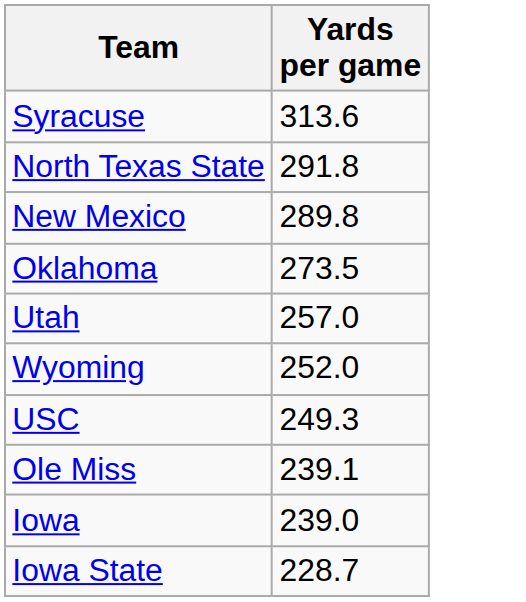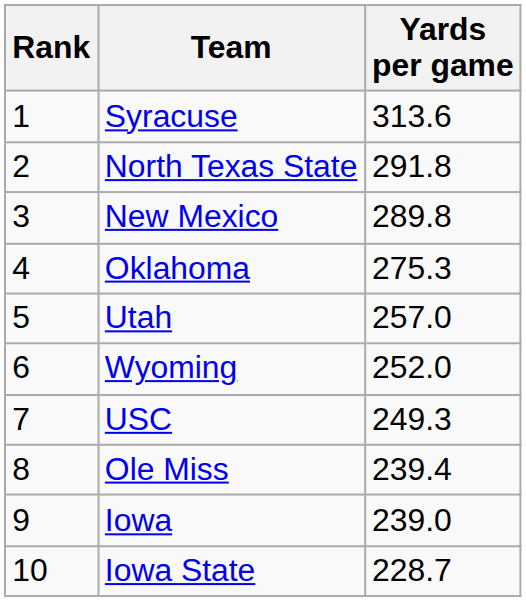 <table class="wikitable sortable">
 <tr>
+<th>Rank</th>
 <th>Team</th>
 <th>Yards<br>per game</th>
 </tr>
 <tr>
+<td>1</td>
 <td><a href='#'>Syracuse</a></td>
 <td>313.6</td>
 </tr>
 <tr>
+<td>2</td>
 <td><a href='#'>North Texas State</a></td>
 <td>291.8</td>
 </tr>
 <tr>
+<td>3</td>
 <td><a href='#'>New Mexico</a></td>
 <td>289.8</td>
 </tr>
 <tr>
+<td>4</td>
 <td><a href='#'>Oklahoma</a></td>
-<td>273.5</td>
+<td>275.3</td>
 </tr>
 <tr>
+<td>5</td>
 <td><a href='#'>Utah</a></td>
 <td>257.0</td>
 </tr>
 <tr>
+<td>6</td>
 <td><a href='#'>Wyoming</a></td>
 <td>252.0</td>
 </tr>
 <tr>
+<td>7</td>
 <td><a href='#'>USC</a></td>
 <td>249.3</td>
 </tr>
 <tr>
+<td>8</td>
 <td><a href='#'>Ole Miss</a></td>
-<td>239.1</td>
+<td>239.4</td>
 </tr>
 <tr>
+<td>9</td>
 <td><a href='#'>Iowa</a></td>
 <td>239.0</td>
 </tr>
 <tr>
+<td>10</td>
 <td><a href='#'>Iowa State</a></td>
 <td>228.7</td>
 </tr>
 </table>
